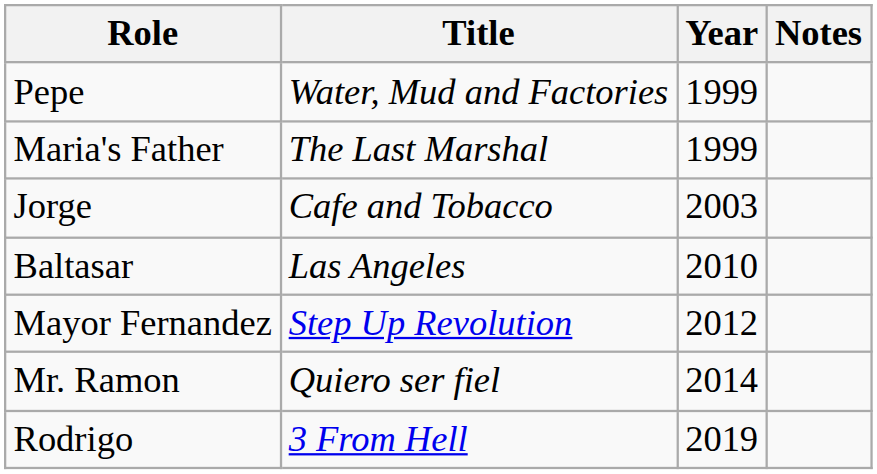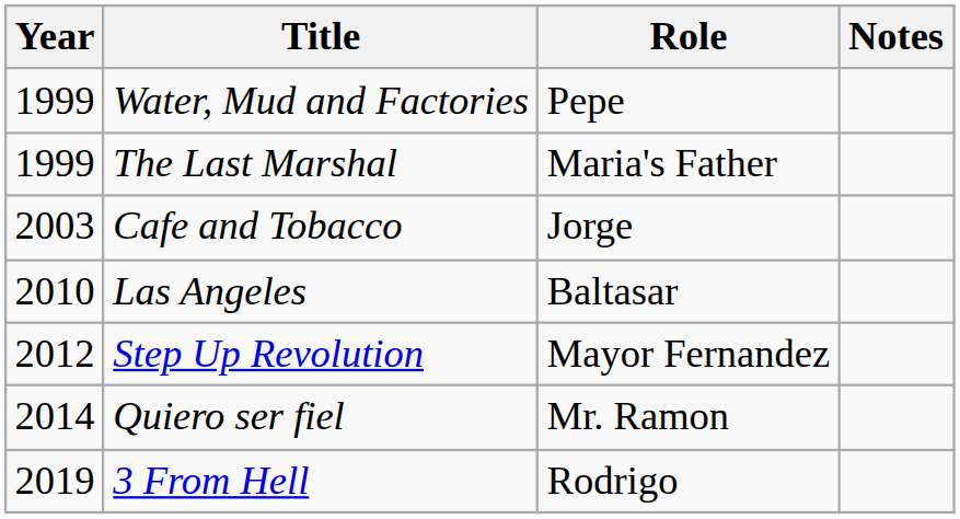 <table class="wikitable">
 <tr>
+<th>Year</th>
+<th>Title</th>
 <th>Role</th>
-<th>Title</th>
-<th>Year</th>
 <th>Notes</th>
 </tr>
 <tr>
+<td>1999</td>
+<td><em>Water, Mud and Factories</em></td>
 <td>Pepe</td>
-<td><em>Water, Mud and Factories</em></td>
-<td>1999</td>
 <td></td>
 </tr>
 <tr>
+<td>1999</td>
+<td><em>The Last Marshal</em></td>
 <td>Maria's Father</td>
-<td><em>The Last Marshal</em></td>
-<td>1999</td>
 <td></td>
 </tr>
 <tr>
+<td>2003</td>
+<td><em>Cafe and Tobacco</em></td>
 <td>Jorge</td>
-<td><em>Cafe and Tobacco</em></td>
-<td>2003</td>
 <td></td>
 </tr>
 <tr>
+<td>2010</td>
+<td><em>Las Angeles</em></td>
 <td>Baltasar</td>
-<td><em>Las Angeles</em></td>
-<td>2010</td>
 <td></td>
 </tr>
 <tr>
+<td>2012</td>
+<td><em><a href='#'>Step Up Revolution</a></em></td>
 <td>Mayor Fernandez</td>
-<td><em><a href='#'>Step Up Revolution</a></em></td>
-<td>2012</td>
 <td></td>
 </tr>
 <tr>
+<td>2014</td>
+<td><em>Quiero ser fiel</em></td>
 <td>Mr. Ramon</td>
-<td><em>Quiero ser fiel</em></td>
-<td>2014</td>
 <td></td>
 </tr>
 <tr>
+<td>2019</td>
+<td><em><a href='#'>3 From Hell</a></em></td>
 <td>Rodrigo</td>
-<td><em><a href='#'>3 From Hell</a></em></td>
-<td>2019</td>
 <td></td>
 </tr>
 </table>
